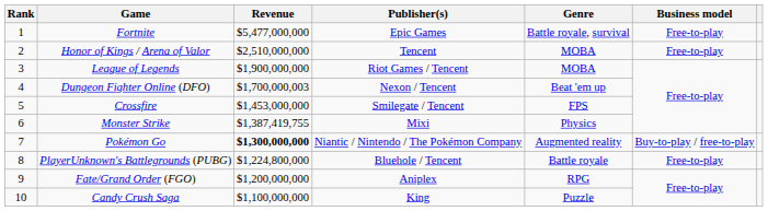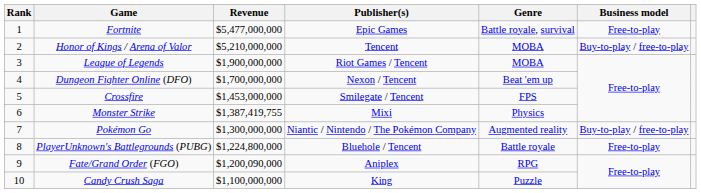 <table class="wikitable sortable" style="text-align:center">
 <tr>
 <th>Rank</th>
 <th>Game</th>
 <th>Revenue</th>
 <th>Publisher(s)</th>
 <th>Genre</th>
 <th>Business model</th>
 <th class="unsortable"></th>
 </tr>
 <tr>
 <td>1</td>
 <td><em><a href='#'>Fortnite</a></em></td>
 <td>$5,477,000,000</td>
 <td><a href='#'>Epic Games</a> </td>
 <td><a href='#'>Battle royale</a>, <a href='#'>survival</a></td>
 <td><a href='#'>Free-to-play</a></td>
 <td></td>
 </tr>
 <tr>
 <td>2</td>
 <td><em><a href='#'>Honor of Kings</a> / <a href='#'>Arena of Valor</a></em></td>
-<td>$2,510,000,000</td>
+<td>$5,210,000,000</td>
 <td><a href='#'>Tencent</a></td>
 <td><a href='#'>MOBA</a></td>
-<td><a href='#'>Free-to-play</a></td>
+<td><a href='#'>Buy-to-play</a> / <a href='#'>free-to-play</a></td>
 <td></td>
 </tr>
 <tr>
 <td>3</td>
 <td><em><a href='#'>League of Legends</a></em></td>
 <td>$1,900,000,000</td>
 <td><a href='#'>Riot Games</a> / <a href='#'>Tencent</a></td>
 <td><a href='#'>MOBA</a></td>
 <td rowspan="4"><a href='#'>Free-to-play</a></td>
 <td rowspan="4"></td>
 </tr>
 <tr>
 <td>4</td>
 <td><em><a href='#'>Dungeon Fighter Online</a></em> (<em>DFO</em>)</td>
-<td>$1,700,000,003</td>
+<td>$1,700,000,000</td>
 <td><a href='#'>Nexon</a> / <a href='#'>Tencent</a></td>
 <td><a href='#'>Beat 'em up</a></td>
 </tr>
 <tr>
 <td>5</td>
 <td><em><a href='#'>Crossfire</a></em></td>
 <td>$1,453,000,000</td>
 <td><a href='#'>Smilegate</a> / <a href='#'>Tencent</a></td>
 <td><a href='#'>FPS</a></td>
 </tr>
 <tr>
 <td>6</td>
 <td><em><a href='#'>Monster Strike</a></em></td>
 <td>$1,387,419,755</td>
 <td><a href='#'>Mixi</a></td>
 <td><a href='#'>Physics</a></td>
 </tr>
 <tr>
 <td>7</td>
 <td><em><a href='#'>Pokémon Go</a></em></td>
-<td><strong>$1,300,000,000</strong></td>
+<td>$1,300,000,000</td>
 <td><a href='#'>Niantic</a> / <a href='#'>Nintendo</a> / <a href='#'>The Pokémon Company</a></td>
 <td><a href='#'>Augmented reality</a></td>
 <td><a href='#'>Buy-to-play</a> / <a href='#'>free-to-play</a></td>
 <td></td>
 </tr>
 <tr>
 <td>8</td>
 <td><em><a href='#'>PlayerUnknown's Battlegrounds</a></em> (<em>PUBG</em>)</td>
 <td>$1,224,800,000</td>
 <td><a href='#'>Bluehole</a> / <a href='#'>Tencent</a></td>
 <td><a href='#'>Battle royale</a></td>
 <td><a href='#'>Free-to-play</a></td>
 <td></td>
 </tr>
 <tr>
 <td>9</td>
 <td><em><a href='#'>Fate/Grand Order</a></em> (<em>FGO</em>)</td>
-<td>$1,200,000,000</td>
+<td>$1,200,090,000</td>
 <td><a href='#'>Aniplex</a> </td>
 <td><a href='#'>RPG</a></td>
 <td rowspan="2"><a href='#'>Free-to-play</a></td>
 <td rowspan="2"></td>
 </tr>
 <tr>
 <td>10</td>
 <td><em><a href='#'>Candy Crush Saga</a></em></td>
 <td>$1,100,000,000</td>
 <td><a href='#'>King</a> </td>
 <td><a href='#'>Puzzle</a></td>
 </tr>
 </table>
